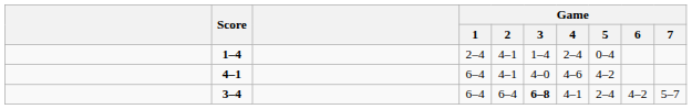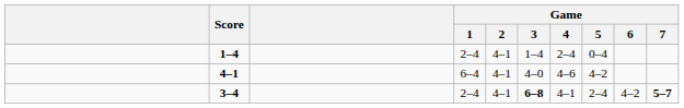 <table class="wikitable" style="text-align: center;">
 <tr>
 <th rowspan=2 align="right" width="270"></th>
 <th rowspan=2 width="45">Score</th>
 <th rowspan=2 align="left" width="270"></th>
 <th colspan=7>Game</th>
 </tr>
 <tr>
 <th width="35">1</th>
 <th width="35">2</th>
 <th width="35">3</th>
 <th width="35">4</th>
 <th width="35">5</th>
 <th width="35">6</th>
 <th width="35">7</th>
 </tr>
 <tr>
 <td align=left></td>
 <td align=center><strong>1–4</strong></td>
 <td align=left><strong></strong></td>
 <td>2–4</td>
 <td>4–1</td>
 <td>1–4</td>
 <td>2–4</td>
 <td>0–4</td>
 <td></td>
 <td></td>
 </tr>
 <tr>
 <td align=left><strong></strong></td>
 <td align=center><strong>4–1</strong></td>
 <td align=left></td>
 <td>6–4</td>
 <td>4–1</td>
 <td>4–0</td>
 <td>4–6</td>
 <td>4–2</td>
 <td></td>
 <td></td>
 </tr>
 <tr>
 <td align=left></td>
 <td align=center><strong>3–4</strong></td>
 <td align=left><strong></strong></td>
-<td>6–4</td>
-<td>6–4</td>
+<td>2–4</td>
+<td>4–1</td>
 <td><strong>6–8</strong></td>
 <td>4–1</td>
 <td>2–4</td>
 <td>4–2</td>
-<td>5–7</td>
+<td><strong>5–7</strong></td>
 </tr>
 </table>
